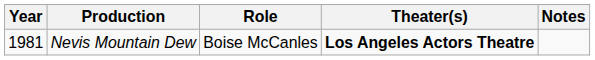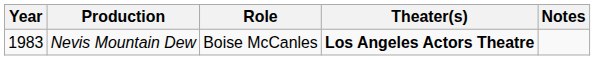 <table class="wikitable">
 <tr>
 <th>Year</th>
 <th>Production</th>
 <th>Role</th>
 <th>Theater(s)</th>
 <th>Notes</th>
 </tr>
 <tr>
-<td>1981</td>
+<td>1983</td>
 <td><em>Nevis Mountain Dew</em></td>
 <td>Boise McCanles</td>
 <td><strong>Los Angeles Actors Theatre</strong></td>
 <td></td>
 </tr>
 </table>
